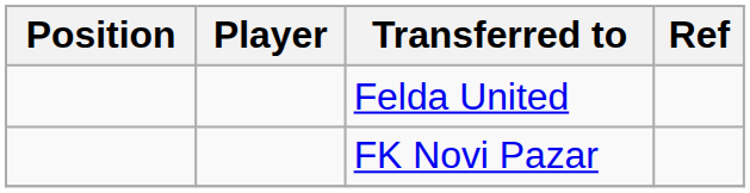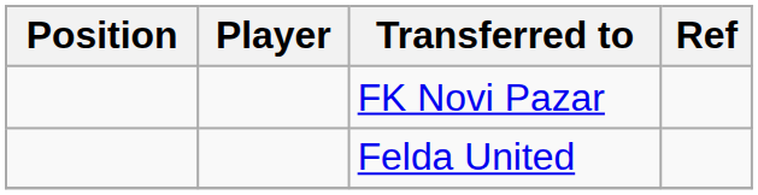 <table class="wikitable sortable" style="width:50%; text-align:center; font-size:100%; text-align:left;">
 <tr>
 <th><strong>Position</strong></th>
 <th><strong>Player</strong></th>
 <th><strong>Transferred to</strong></th>
 <th><strong>Ref</strong></th>
 </tr>
 <tr>
 <td></td>
 <td></td>
-<td> <a href='#'>Felda United</a></td>
+<td> <a href='#'>FK Novi Pazar</a></td>
 <td></td>
 </tr>
 <tr>
 <td></td>
 <td></td>
-<td> <a href='#'>FK Novi Pazar</a></td>
+<td> <a href='#'>Felda United</a></td>
 <td></td>
 </tr>
 <tr>
 </tr>
 </table>
